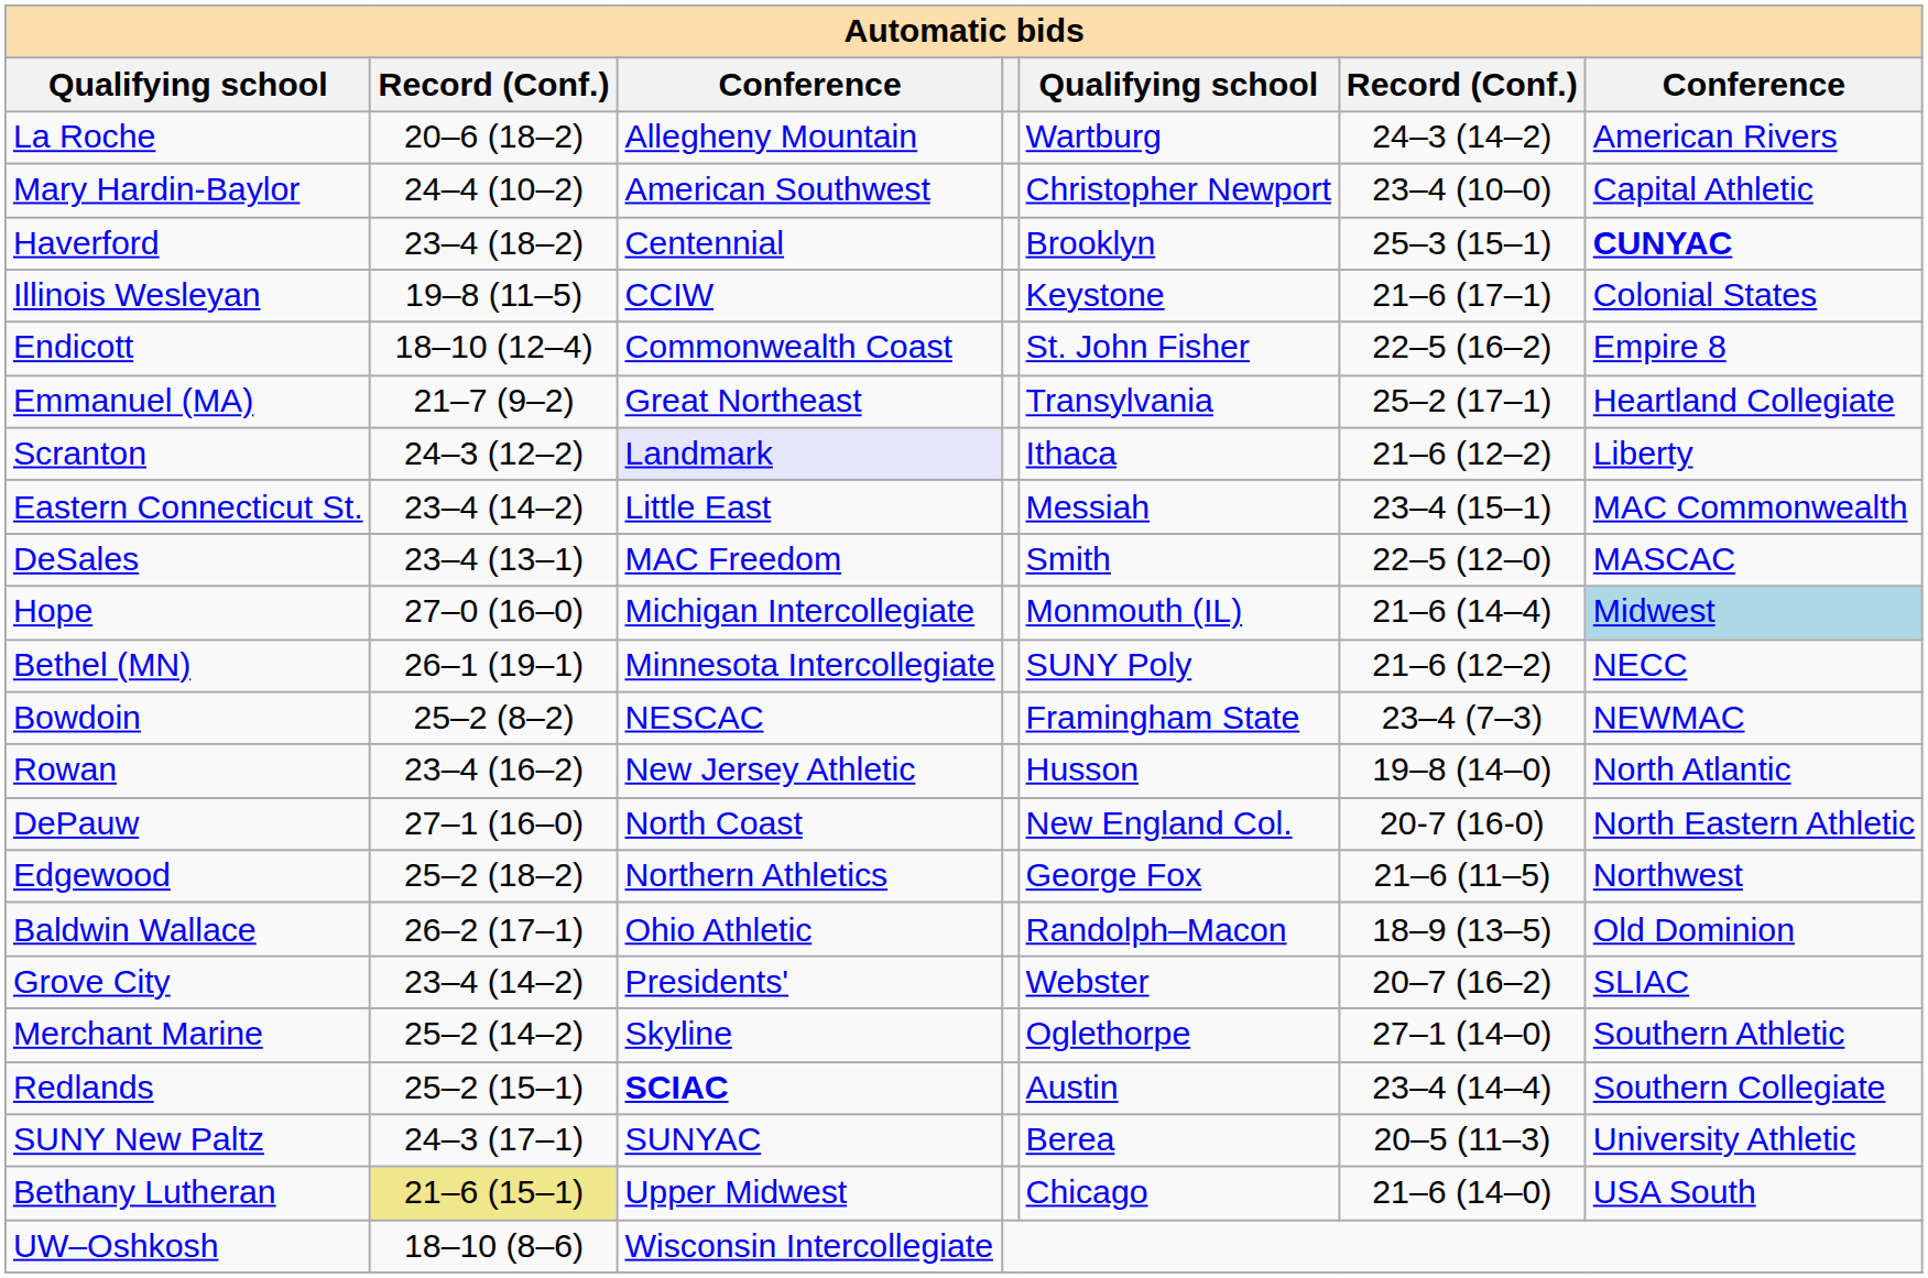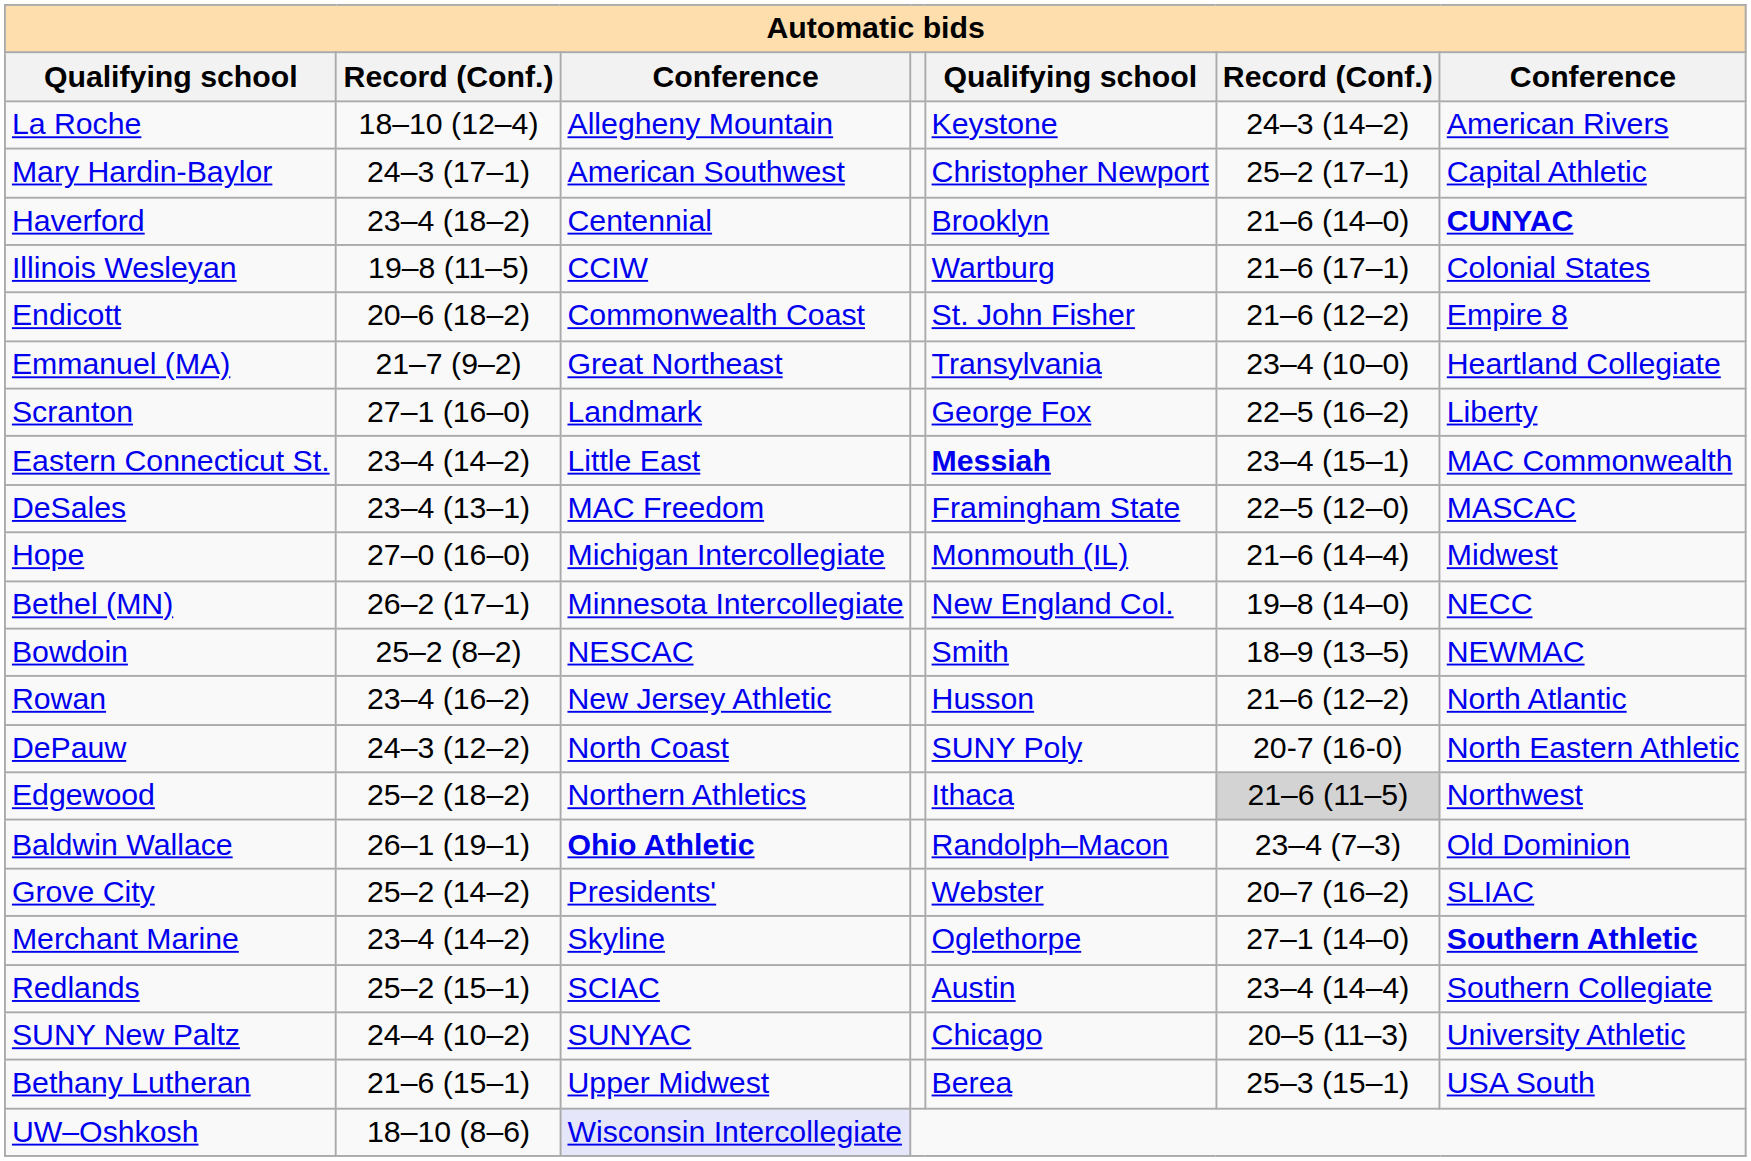 <table class="wikitable sortable">
 <tr>
 <th colspan="8" style="background:#ffdead;">Automatic bids</th>
 </tr>
 <tr>
 <th>Qualifying school</th>
 <th>Record (Conf.)</th>
 <th>Conference</th>
 <th></th>
 <th>Qualifying school</th>
 <th>Record (Conf.)</th>
 <th>Conference</th>
 </tr>
 <tr>
 <td><a href='#'>La Roche</a></td>
-<td align=center>20–6 (18–2)</td>
+<td align=center>18–10 (12–4)</td>
 <td><a href='#'>Allegheny Mountain</a></td>
 <td></td>
-<td><a href='#'>Wartburg</a></td>
+<td><a href='#'>Keystone</a></td>
 <td align=center>24–3 (14–2)</td>
 <td><a href='#'>American Rivers</a></td>
 </tr>
 <tr>
 <td><a href='#'>Mary Hardin-Baylor</a></td>
-<td align=center>24–4 (10–2)</td>
+<td align=center>24–3 (17–1)</td>
 <td><a href='#'>American Southwest</a></td>
 <td></td>
 <td><a href='#'>Christopher Newport</a></td>
-<td align=center>23–4 (10–0)</td>
+<td align=center>25–2 (17–1)</td>
 <td><a href='#'>Capital Athletic</a></td>
 </tr>
 <tr>
 <td><a href='#'>Haverford</a></td>
 <td align=center>23–4 (18–2)</td>
 <td><a href='#'>Centennial</a></td>
 <td></td>
 <td><a href='#'>Brooklyn</a></td>
-<td align=center>25–3 (15–1)</td>
+<td align=center>21–6 (14–0)</td>
 <td><strong><a href='#'>CUNYAC</a></strong></td>
 </tr>
 <tr>
 <td><a href='#'>Illinois Wesleyan</a></td>
 <td align=center>19–8 (11–5)</td>
 <td><a href='#'>CCIW</a></td>
 <td></td>
-<td><a href='#'>Keystone</a></td>
+<td><a href='#'>Wartburg</a></td>
 <td align=center>21–6 (17–1)</td>
 <td><a href='#'>Colonial States</a></td>
 </tr>
 <tr>
 <td><a href='#'>Endicott</a></td>
-<td align=center>18–10 (12–4)</td>
+<td align=center>20–6 (18–2)</td>
 <td><a href='#'>Commonwealth Coast</a></td>
 <td></td>
 <td><a href='#'>St. John Fisher</a></td>
-<td align=center>22–5 (16–2)</td>
+<td align=center>21–6 (12–2)</td>
 <td><a href='#'>Empire 8</a></td>
 </tr>
 <tr>
 <td><a href='#'>Emmanuel (MA)</a></td>
 <td align=center>21–7 (9–2)</td>
 <td><a href='#'>Great Northeast</a></td>
 <td></td>
 <td><a href='#'>Transylvania</a></td>
-<td align=center>25–2 (17–1)</td>
+<td align=center>23–4 (10–0)</td>
 <td><a href='#'>Heartland Collegiate</a></td>
 </tr>
 <tr>
 <td><a href='#'>Scranton</a></td>
-<td align=center>24–3 (12–2)</td>
-<td style="background: lavender;"><a href='#'>Landmark</a></td>
+<td align=center>27–1 (16–0)</td>
+<td><a href='#'>Landmark</a></td>
 <td></td>
-<td><a href='#'>Ithaca</a></td>
-<td align=center>21–6 (12–2)</td>
+<td><a href='#'>George Fox</a></td>
+<td align=center>22–5 (16–2)</td>
 <td><a href='#'>Liberty</a></td>
 </tr>
 <tr>
 <td><a href='#'>Eastern Connecticut St.</a></td>
 <td align=center>23–4 (14–2)</td>
 <td><a href='#'>Little East</a></td>
 <td></td>
-<td><a href='#'>Messiah</a></td>
+<td><strong><a href='#'>Messiah</a></strong></td>
 <td align=center>23–4 (15–1)</td>
 <td><a href='#'>MAC Commonwealth</a></td>
 </tr>
 <tr>
 <td><a href='#'>DeSales</a></td>
 <td align=center>23–4 (13–1)</td>
 <td><a href='#'>MAC Freedom</a></td>
 <td></td>
-<td><a href='#'>Smith</a></td>
+<td><a href='#'>Framingham State</a></td>
 <td align=center>22–5 (12–0)</td>
 <td><a href='#'>MASCAC</a></td>
 </tr>
 <tr>
 <td><a href='#'>Hope</a></td>
 <td align=center>27–0 (16–0)</td>
 <td><a href='#'>Michigan Intercollegiate</a></td>
 <td></td>
 <td><a href='#'>Monmouth (IL)</a></td>
 <td align=center>21–6 (14–4)</td>
-<td style="background: lightblue;"><a href='#'>Midwest</a></td>
+<td><a href='#'>Midwest</a></td>
 </tr>
 <tr>
 <td><a href='#'>Bethel (MN)</a></td>
-<td align=center>26–1 (19–1)</td>
+<td align=center>26–2 (17–1)</td>
 <td><a href='#'>Minnesota Intercollegiate</a></td>
 <td></td>
-<td><a href='#'>SUNY Poly</a></td>
-<td align=center>21–6 (12–2)</td>
+<td><a href='#'>New England Col.</a></td>
+<td align=center>19–8 (14–0)</td>
 <td><a href='#'>NECC</a></td>
 </tr>
 <tr>
 <td><a href='#'>Bowdoin</a></td>
 <td align=center>25–2 (8–2)</td>
 <td><a href='#'>NESCAC</a></td>
 <td></td>
-<td><a href='#'>Framingham State</a></td>
-<td align=center>23–4 (7–3)</td>
+<td><a href='#'>Smith</a></td>
+<td align=center>18–9 (13–5)</td>
 <td><a href='#'>NEWMAC</a></td>
 </tr>
 <tr>
 <td><a href='#'>Rowan</a></td>
 <td align=center>23–4 (16–2)</td>
 <td><a href='#'>New Jersey Athletic</a></td>
 <td></td>
 <td><a href='#'>Husson</a></td>
-<td align=center>19–8 (14–0)</td>
+<td align=center>21–6 (12–2)</td>
 <td><a href='#'>North Atlantic</a></td>
 </tr>
 <tr>
 <td><a href='#'>DePauw</a></td>
-<td align=center>27–1 (16–0)</td>
+<td align=center>24–3 (12–2)</td>
 <td><a href='#'>North Coast</a></td>
 <td></td>
-<td><a href='#'>New England Col.</a></td>
+<td><a href='#'>SUNY Poly</a></td>
 <td align=center>20-7 (16-0)</td>
 <td><a href='#'>North Eastern Athletic</a></td>
 </tr>
 <tr>
 <td><a href='#'>Edgewood</a></td>
 <td align=center>25–2 (18–2)</td>
 <td><a href='#'>Northern Athletics</a></td>
 <td></td>
-<td><a href='#'>George Fox</a></td>
-<td align=center>21–6 (11–5)</td>
+<td><a href='#'>Ithaca</a></td>
+<td align=center style="background: lightgrey;">21–6 (11–5)</td>
 <td><a href='#'>Northwest</a></td>
 </tr>
 <tr>
 <td><a href='#'>Baldwin Wallace</a></td>
-<td align=center>26–2 (17–1)</td>
-<td><a href='#'>Ohio Athletic</a></td>
+<td align=center>26–1 (19–1)</td>
+<td><strong><a href='#'>Ohio Athletic</a></strong></td>
 <td></td>
 <td><a href='#'>Randolph–Macon</a></td>
-<td align=center>18–9 (13–5)</td>
+<td align=center>23–4 (7–3)</td>
 <td><a href='#'>Old Dominion</a></td>
 </tr>
 <tr>
 <td><a href='#'>Grove City</a></td>
-<td align=center>23–4 (14–2)</td>
+<td align=center>25–2 (14–2)</td>
 <td><a href='#'>Presidents'</a></td>
 <td></td>
 <td><a href='#'>Webster</a></td>
 <td align=center>20–7 (16–2)</td>
 <td><a href='#'>SLIAC</a></td>
 </tr>
 <tr>
 <td><a href='#'>Merchant Marine</a></td>
-<td align=center>25–2 (14–2)</td>
+<td align=center>23–4 (14–2)</td>
 <td><a href='#'>Skyline</a></td>
 <td></td>
 <td><a href='#'>Oglethorpe</a></td>
 <td align=center>27–1 (14–0)</td>
-<td><a href='#'>Southern Athletic</a></td>
+<td><strong><a href='#'>Southern Athletic</a></strong></td>
 </tr>
 <tr>
 <td><a href='#'>Redlands</a></td>
 <td align=center>25–2 (15–1)</td>
-<td><strong><a href='#'>SCIAC</a></strong></td>
+<td><a href='#'>SCIAC</a></td>
 <td></td>
 <td><a href='#'>Austin</a></td>
 <td align=center>23–4 (14–4)</td>
 <td><a href='#'>Southern Collegiate</a></td>
 </tr>
 <tr>
 <td><a href='#'>SUNY New Paltz</a></td>
-<td align=center>24–3 (17–1)</td>
+<td align=center>24–4 (10–2)</td>
 <td><a href='#'>SUNYAC</a></td>
 <td></td>
-<td><a href='#'>Berea</a></td>
+<td><a href='#'>Chicago</a></td>
 <td align=center>20–5 (11–3)</td>
 <td><a href='#'>University Athletic</a></td>
 </tr>
 <tr>
 <td><a href='#'>Bethany Lutheran</a></td>
-<td align=center style="background: khaki;">21–6 (15–1)</td>
+<td align=center>21–6 (15–1)</td>
 <td><a href='#'>Upper Midwest</a></td>
 <td></td>
-<td><a href='#'>Chicago</a></td>
-<td align=center>21–6 (14–0)</td>
+<td><a href='#'>Berea</a></td>
+<td align=center>25–3 (15–1)</td>
 <td><a href='#'>USA South</a></td>
 </tr>
 <tr>
 <td><a href='#'>UW–Oshkosh</a></td>
 <td align=center>18–10 (8–6)</td>
-<td><a href='#'>Wisconsin Intercollegiate</a></td>
+<td style="background: lavender;"><a href='#'>Wisconsin Intercollegiate</a></td>
 </tr>
 </table>
